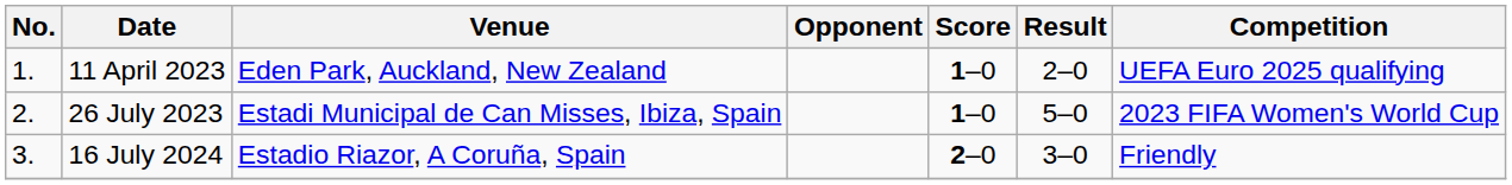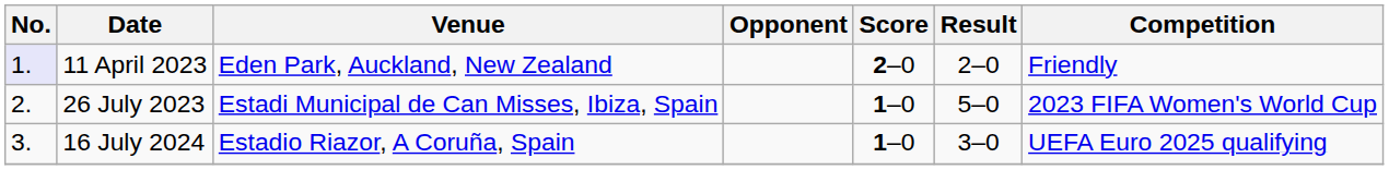 <table class="wikitable">
 <tr>
 <th>No.</th>
 <th>Date</th>
 <th>Venue</th>
 <th>Opponent</th>
 <th>Score</th>
 <th>Result</th>
 <th>Competition</th>
 </tr>
 <tr>
-<td>1.</td>
+<td style="background: lavender;">1.</td>
 <td>11 April 2023</td>
 <td><a href='#'>Eden Park</a>, <a href='#'>Auckland</a>, <a href='#'>New Zealand</a></td>
 <td></td>
-<td align=center><strong>1</strong>–0</td>
+<td align=center><strong>2</strong>–0</td>
 <td align=center>2–0</td>
-<td><a href='#'>UEFA Euro 2025 qualifying</a></td>
+<td><a href='#'>Friendly</a></td>
 </tr>
 <tr>
 <td>2.</td>
 <td>26 July 2023</td>
 <td><a href='#'>Estadi Municipal de Can Misses</a>, <a href='#'>Ibiza</a>, <a href='#'>Spain</a></td>
 <td></td>
 <td align=center><strong>1</strong>–0</td>
 <td align=center>5–0</td>
 <td><a href='#'>2023 FIFA Women's World Cup</a></td>
 </tr>
 <tr>
 <td>3.</td>
 <td>16 July 2024</td>
 <td><a href='#'>Estadio Riazor</a>, <a href='#'>A Coruña</a>, <a href='#'>Spain</a></td>
 <td></td>
-<td align=center><strong>2</strong>–0</td>
+<td align=center><strong>1</strong>–0</td>
 <td align=center>3–0</td>
-<td><a href='#'>Friendly</a></td>
+<td><a href='#'>UEFA Euro 2025 qualifying</a></td>
 </tr>
 <tr>
 </tr>
 </table>
